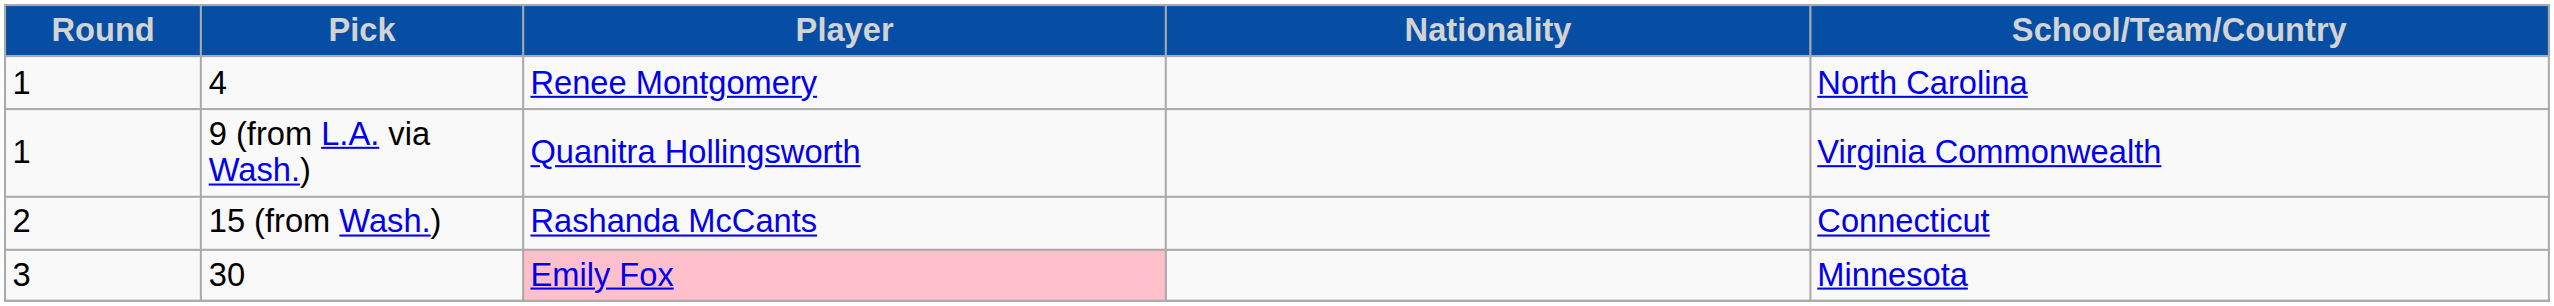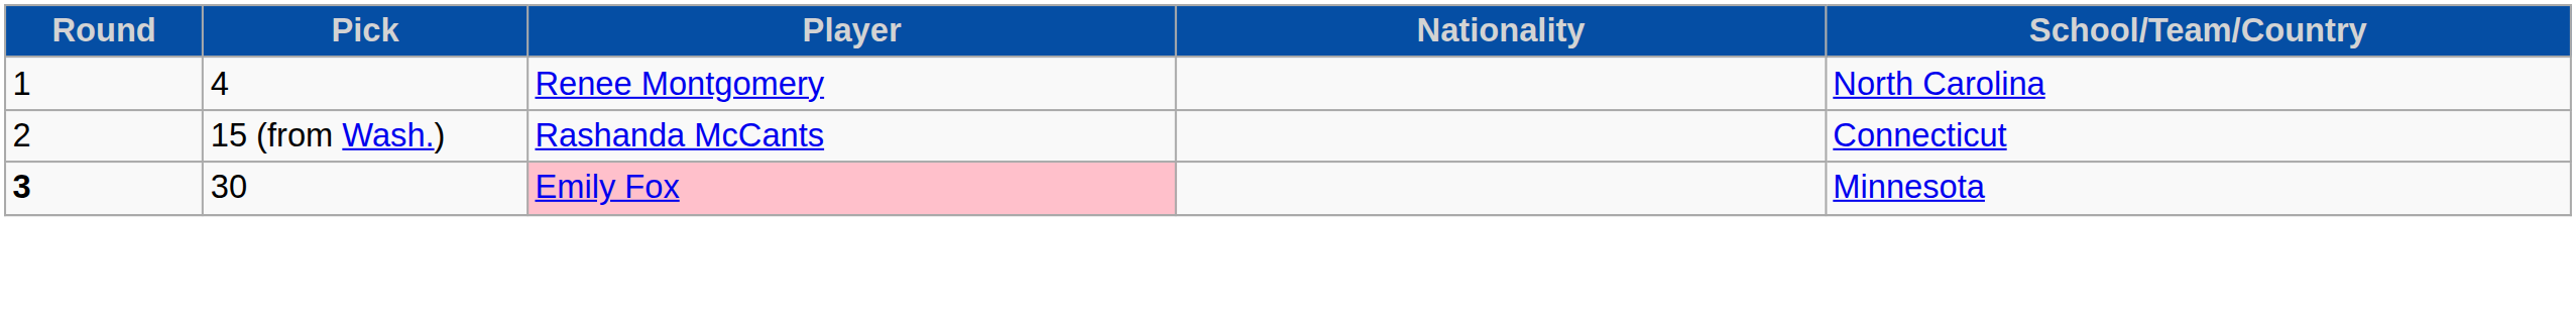 <table class="wikitable">
 <tr>
 <th style="background:#054EA4; color:#D3D3D3;" width="2%">Round</th>
 <th style="background:#054EA4; color:#D3D3D3;" width="5%">Pick</th>
 <th style="background:#054EA4; color:#D3D3D3;" width="10%">Player</th>
 <th style="background:#054EA4; color:#D3D3D3;" width="10%">Nationality</th>
 <th style="background:#054EA4; color:#D3D3D3;" width="10%">School/Team/Country</th>
 </tr>
 <tr>
 <td>1</td>
 <td>4</td>
 <td><a href='#'>Renee Montgomery</a></td>
 <td></td>
 <td><a href='#'>North Carolina</a></td>
 </tr>
 <tr>
-<td>1</td>
-<td>9 (from <a href='#'>L.A.</a> via <a href='#'>Wash.</a>)</td>
-<td><a href='#'>Quanitra Hollingsworth</a></td>
-<td></td>
-<td><a href='#'>Virginia Commonwealth</a></td>
-</tr>
-<tr>
 <td>2</td>
 <td>15 (from <a href='#'>Wash.</a>)</td>
 <td><a href='#'>Rashanda McCants</a></td>
 <td></td>
 <td><a href='#'>Connecticut</a></td>
 </tr>
 <tr>
-<td>3</td>
+<td><strong>3</strong></td>
 <td>30</td>
 <td style="background: pink;"><a href='#'>Emily Fox</a></td>
 <td></td>
 <td><a href='#'>Minnesota</a></td>
 </tr>
 <tr>
 </tr>
 </table>
